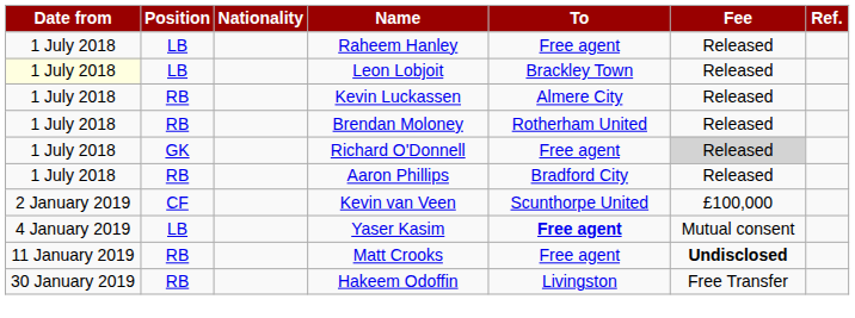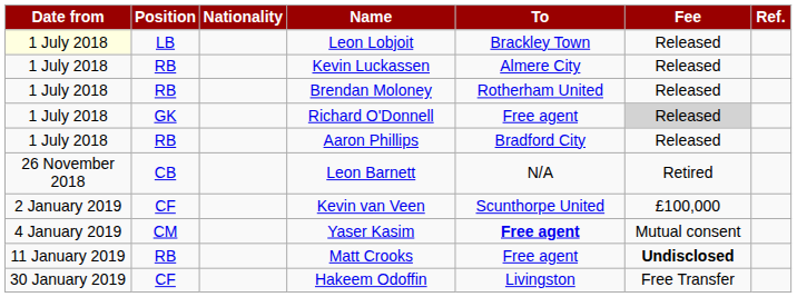 <table class="wikitable"  style="text-align:center; font-size:90%; ">
 <tr>
 <th style="background:#990000; color:white; width:110px;">Date from</th>
 <th style="background:#990000; color:white; width:50px;">Position</th>
 <th style="background:#990000; color:white; width:50px;">Nationality</th>
 <th style="background:#990000; color:white; width:150px;">Name</th>
 <th style="background:#990000; color:white; width:150px;">To</th>
 <th style="background:#990000; color:white; width:110px;">Fee</th>
 <th style="background:#990000; color:white; width:30px;">Ref.</th>
-</tr>
-<tr>
-<td>1 July 2018</td>
-<td><a href='#'>LB</a></td>
-<td></td>
-<td><a href='#'>Raheem Hanley</a></td>
-<td><a href='#'>Free agent</a></td>
-<td>Released</td>
-<td></td>
 </tr>
 <tr>
 <td style="background: lightyellow;">1 July 2018</td>
 <td><a href='#'>LB</a></td>
 <td></td>
 <td><a href='#'>Leon Lobjoit</a></td>
 <td><a href='#'>Brackley Town</a></td>
 <td>Released</td>
 <td></td>
 </tr>
 <tr>
 <td>1 July 2018</td>
 <td><a href='#'>RB</a></td>
 <td></td>
 <td><a href='#'>Kevin Luckassen</a></td>
 <td> <a href='#'>Almere City</a></td>
 <td>Released</td>
 <td></td>
 </tr>
 <tr>
 <td>1 July 2018</td>
 <td><a href='#'>RB</a></td>
 <td></td>
 <td><a href='#'>Brendan Moloney</a></td>
 <td><a href='#'>Rotherham United</a></td>
 <td>Released</td>
 <td></td>
 </tr>
 <tr>
 <td>1 July 2018</td>
 <td><a href='#'>GK</a></td>
 <td></td>
 <td><a href='#'>Richard O'Donnell</a></td>
 <td><a href='#'>Free agent</a></td>
 <td style="background: lightgrey;">Released</td>
 <td></td>
 </tr>
 <tr>
 <td>1 July 2018</td>
 <td><a href='#'>RB</a></td>
 <td></td>
 <td><a href='#'>Aaron Phillips</a></td>
 <td><a href='#'>Bradford City</a></td>
 <td>Released</td>
 <td></td>
 </tr>
 <tr>
+<td>26 November 2018</td>
+<td><a href='#'>CB</a></td>
+<td></td>
+<td><a href='#'>Leon Barnett</a></td>
+<td>N/A</td>
+<td>Retired</td>
+<td></td>
+</tr>
+<tr>
 <td>2 January 2019</td>
 <td><a href='#'>CF</a></td>
 <td></td>
 <td><a href='#'>Kevin van Veen</a></td>
 <td><a href='#'>Scunthorpe United</a></td>
 <td>£100,000</td>
 <td></td>
 </tr>
 <tr>
 <td>4 January 2019</td>
-<td><a href='#'>LB</a></td>
+<td><a href='#'>CM</a></td>
 <td></td>
 <td><a href='#'>Yaser Kasim</a></td>
 <td><strong><a href='#'>Free agent</a></strong></td>
 <td>Mutual consent</td>
 <td></td>
 </tr>
 <tr>
 <td>11 January 2019</td>
 <td><a href='#'>RB</a></td>
 <td></td>
 <td><a href='#'>Matt Crooks</a></td>
 <td><a href='#'>Free agent</a></td>
 <td><strong>Undisclosed</strong></td>
 <td></td>
 </tr>
 <tr>
 <td>30 January 2019</td>
-<td><a href='#'>RB</a></td>
+<td><a href='#'>CF</a></td>
 <td></td>
 <td><a href='#'>Hakeem Odoffin</a></td>
 <td> <a href='#'>Livingston</a></td>
 <td>Free Transfer</td>
 <td></td>
 </tr>
 </table>
